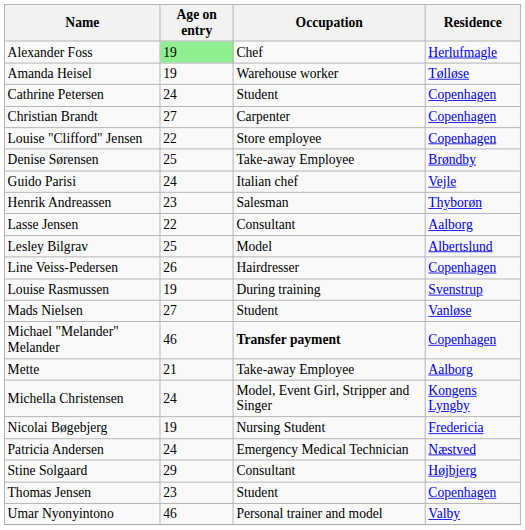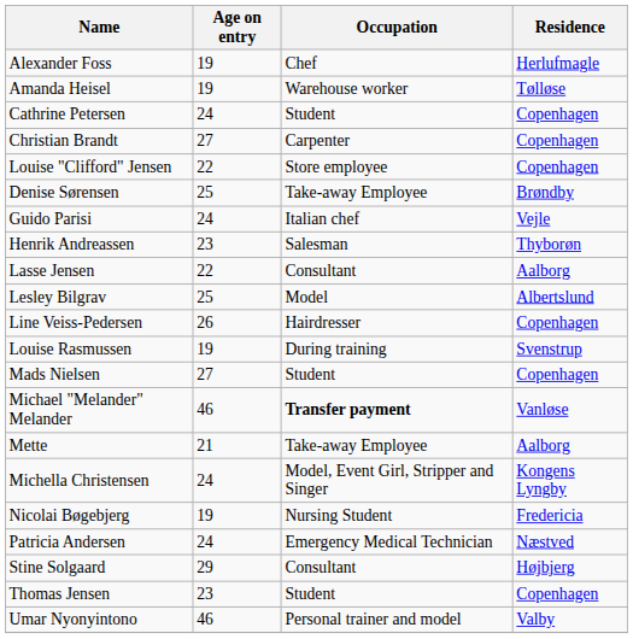 <table class="wikitable">
 <tr>
 <th>Name</th>
 <th>Age on entry</th>
 <th>Occupation</th>
 <th>Residence</th>
 </tr>
 <tr>
 <td>Alexander Foss</td>
-<td style="background: lightgreen;">19</td>
+<td>19</td>
 <td>Chef</td>
 <td><a href='#'>Herlufmagle</a></td>
 </tr>
 <tr>
 <td>Amanda Heisel</td>
 <td>19</td>
 <td>Warehouse worker</td>
 <td><a href='#'>Tølløse</a></td>
 </tr>
 <tr>
 <td>Cathrine Petersen</td>
 <td>24</td>
 <td>Student</td>
 <td><a href='#'>Copenhagen</a></td>
 </tr>
 <tr>
 <td>Christian Brandt</td>
 <td>27</td>
 <td>Carpenter</td>
 <td><a href='#'>Copenhagen</a></td>
 </tr>
 <tr>
 <td>Louise "Clifford" Jensen</td>
 <td>22</td>
 <td>Store employee</td>
 <td><a href='#'>Copenhagen</a></td>
 </tr>
 <tr>
 <td>Denise Sørensen</td>
 <td>25</td>
 <td>Take-away Employee</td>
 <td><a href='#'>Brøndby</a></td>
 </tr>
 <tr>
 <td>Guido Parisi</td>
 <td>24</td>
 <td>Italian chef</td>
 <td><a href='#'>Vejle</a></td>
 </tr>
 <tr>
 <td>Henrik Andreassen</td>
 <td>23</td>
 <td>Salesman</td>
 <td><a href='#'>Thyborøn</a></td>
 </tr>
 <tr>
 <td>Lasse Jensen</td>
 <td>22</td>
 <td>Consultant</td>
 <td><a href='#'>Aalborg</a></td>
 </tr>
 <tr>
 <td>Lesley Bilgrav</td>
 <td>25</td>
 <td>Model</td>
 <td><a href='#'>Albertslund</a></td>
 </tr>
 <tr>
 <td>Line Veiss-Pedersen</td>
 <td>26</td>
 <td>Hairdresser</td>
 <td><a href='#'>Copenhagen</a></td>
 </tr>
 <tr>
 <td>Louise Rasmussen</td>
 <td>19</td>
 <td>During training</td>
 <td><a href='#'>Svenstrup</a></td>
 </tr>
 <tr>
 <td>Mads Nielsen</td>
 <td>27</td>
 <td>Student</td>
-<td><a href='#'>Vanløse</a></td>
+<td><a href='#'>Copenhagen</a></td>
 </tr>
 <tr>
 <td>Michael "Melander" Melander</td>
 <td>46</td>
 <td><strong>Transfer payment</strong></td>
-<td><a href='#'>Copenhagen</a></td>
+<td><a href='#'>Vanløse</a></td>
 </tr>
 <tr>
 <td>Mette</td>
 <td>21</td>
 <td>Take-away Employee</td>
 <td><a href='#'>Aalborg</a></td>
 </tr>
 <tr>
 <td>Michella Christensen</td>
 <td>24</td>
 <td>Model, Event Girl, Stripper and Singer</td>
 <td><a href='#'>Kongens Lyngby</a></td>
 </tr>
 <tr>
 <td>Nicolai Bøgebjerg</td>
 <td>19</td>
 <td>Nursing Student</td>
 <td><a href='#'>Fredericia</a></td>
 </tr>
 <tr>
 <td>Patricia Andersen</td>
 <td>24</td>
 <td>Emergency Medical Technician</td>
 <td><a href='#'>Næstved</a></td>
 </tr>
 <tr>
 <td>Stine Solgaard</td>
 <td>29</td>
 <td>Consultant</td>
 <td><a href='#'>Højbjerg</a></td>
 </tr>
 <tr>
 <td>Thomas Jensen</td>
 <td>23</td>
 <td>Student</td>
 <td><a href='#'>Copenhagen</a></td>
 </tr>
 <tr>
 <td>Umar Nyonyintono</td>
 <td>46</td>
 <td>Personal trainer and model</td>
 <td><a href='#'>Valby</a></td>
 </tr>
 <tr>
 </tr>
 </table>
